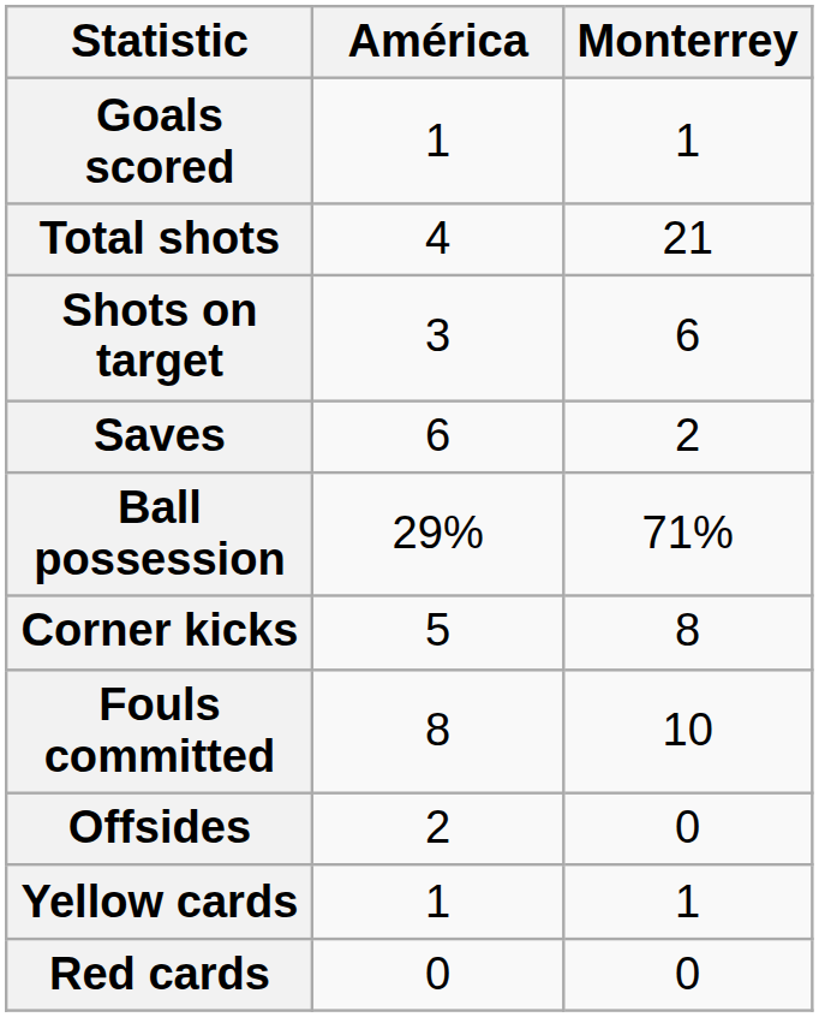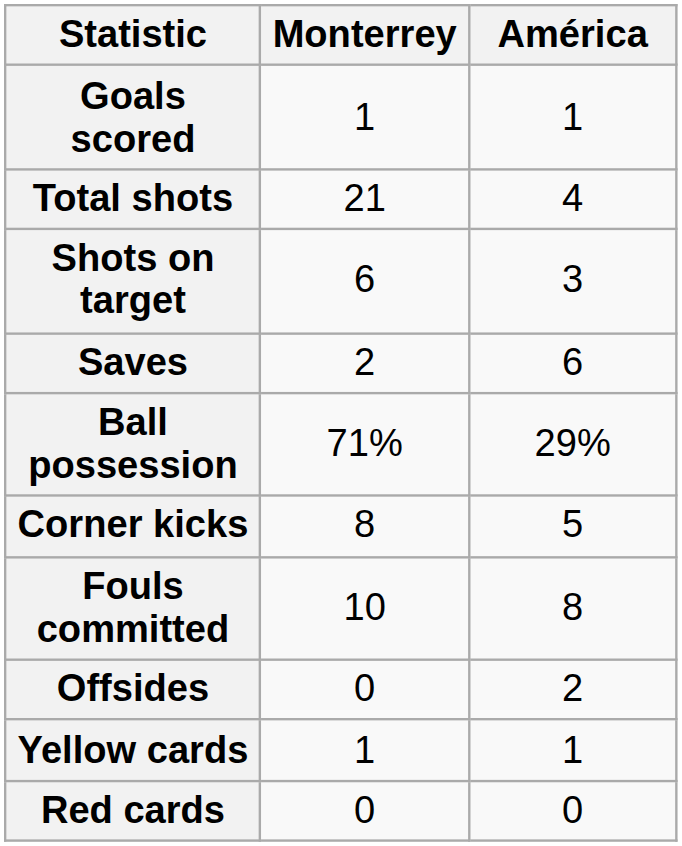 <table class="wikitable plainrowheaders" style="text-align:center">
 <tr>
 <th scope="col" style="width:100px">Statistic</th>
+<th scope="col" style="width:80px">Monterrey</th>
 <th scope="col" style="width:80px">América</th>
-<th scope="col" style="width:80px">Monterrey</th>
 </tr>
 <tr>
 <th scope=row>Goals scored</th>
 <td>1</td>
 <td>1</td>
 </tr>
 <tr>
 <th scope=row>Total shots</th>
+<td>21</td>
 <td>4</td>
-<td>21</td>
 </tr>
 <tr>
 <th scope=row>Shots on target</th>
+<td>6</td>
 <td>3</td>
+</tr>
+<tr>
+<th scope=row>Saves</th>
+<td>2</td>
 <td>6</td>
 </tr>
 <tr>
-<th scope=row>Saves</th>
-<td>6</td>
-<td>2</td>
-</tr>
-<tr>
 <th scope=row>Ball possession</th>
+<td>71%</td>
 <td>29%</td>
-<td>71%</td>
 </tr>
 <tr>
 <th scope=row>Corner kicks</th>
+<td>8</td>
 <td>5</td>
+</tr>
+<tr>
+<th scope=row>Fouls committed</th>
+<td>10</td>
 <td>8</td>
 </tr>
 <tr>
-<th scope=row>Fouls committed</th>
-<td>8</td>
-<td>10</td>
-</tr>
-<tr>
 <th scope=row>Offsides</th>
+<td>0</td>
 <td>2</td>
-<td>0</td>
 </tr>
 <tr>
 <th scope=row>Yellow cards</th>
 <td>1</td>
 <td>1</td>
 </tr>
 <tr>
 <th scope=row>Red cards</th>
 <td>0</td>
 <td>0</td>
 </tr>
 </table>
